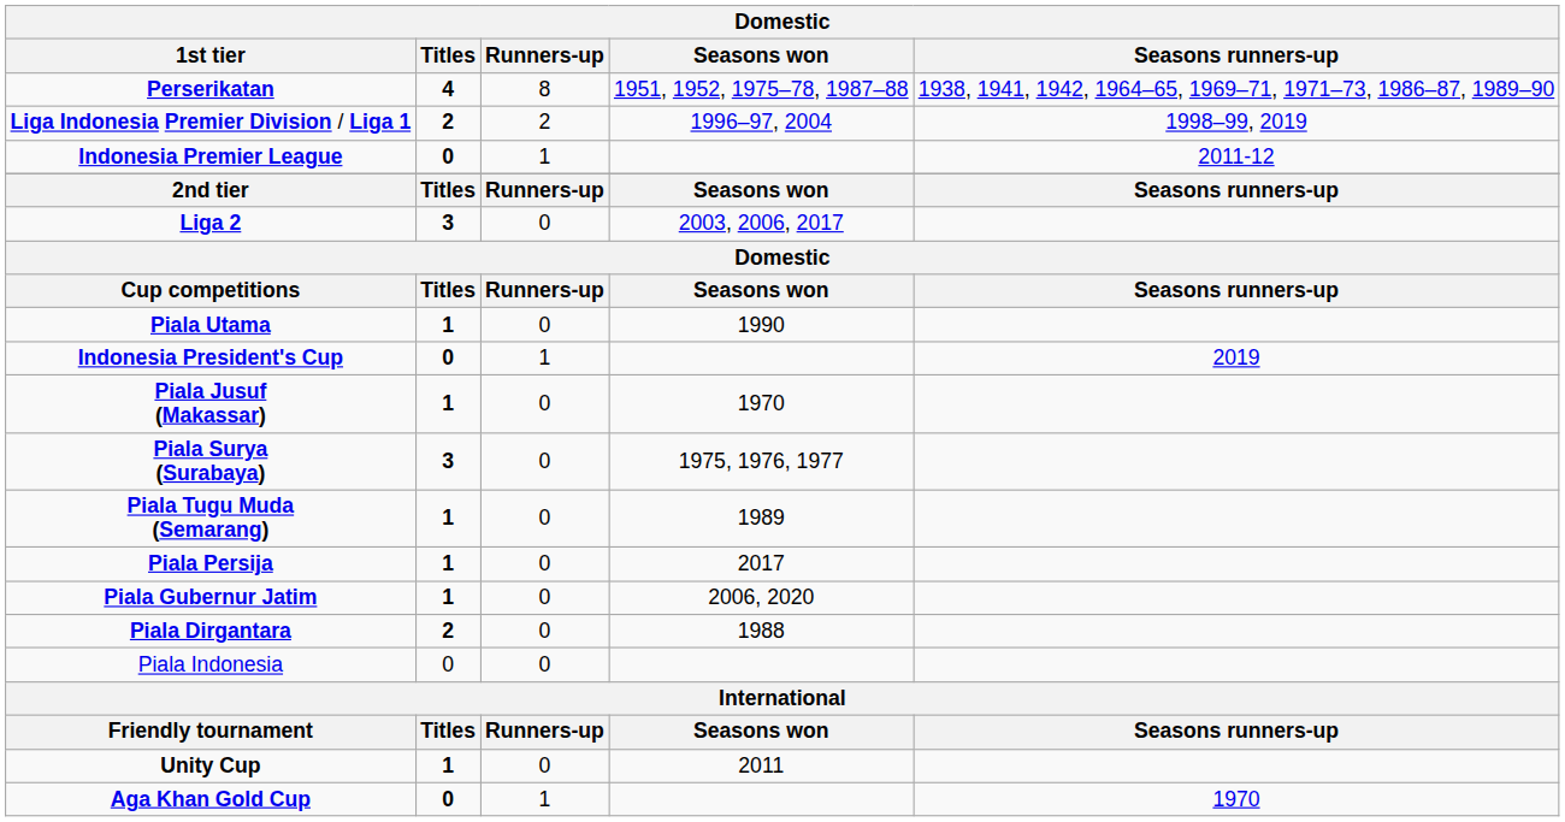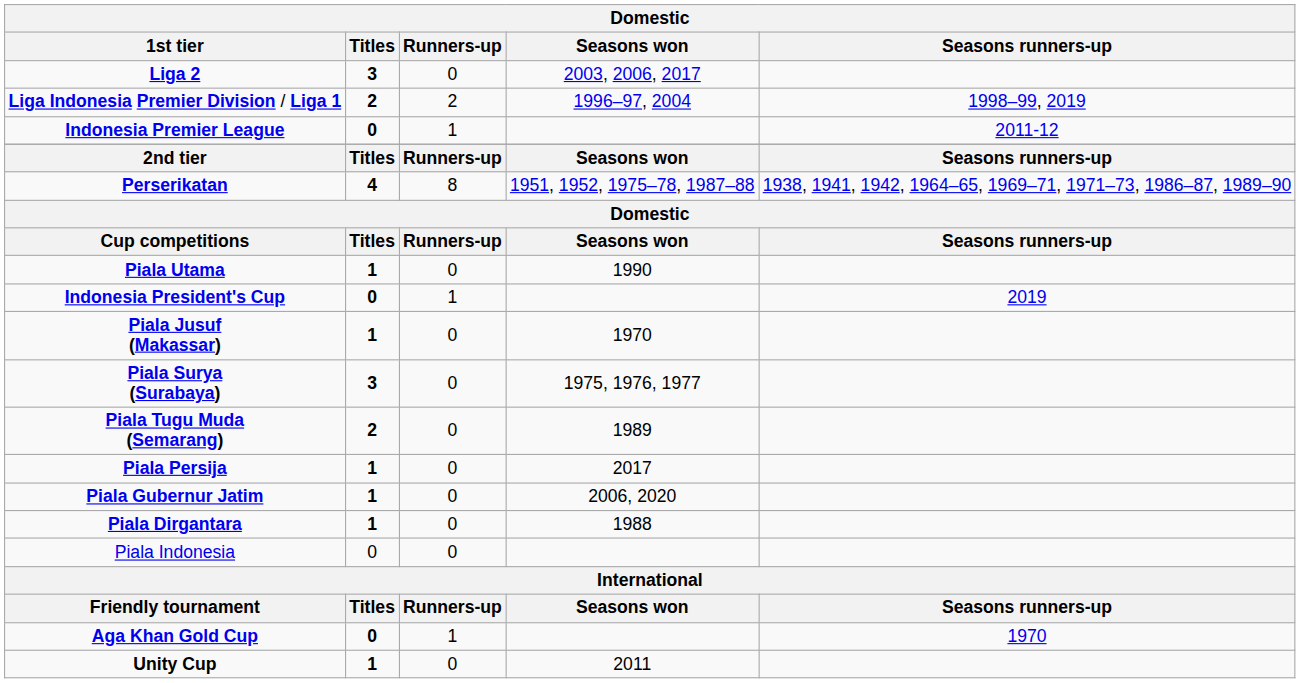 <table class="wikitable" style="text-align:center;">
 <tr>
 <th colspan="5">Domestic</th>
 </tr>
 <tr>
 <th>1st tier</th>
 <th>Titles</th>
 <th>Runners-up</th>
 <th>Seasons won</th>
 <th>Seasons runners-up</th>
 </tr>
 <tr>
-<td><strong><a href='#'>Perserikatan</a></strong></td>
-<td><strong>4</strong></td>
-<td>8</td>
-<td><a href='#'>1951</a>, <a href='#'>1952</a>, <a href='#'>1975–78</a>, <a href='#'>1987–88</a></td>
-<td><a href='#'>1938</a>, <a href='#'>1941</a>, <a href='#'>1942</a>, <a href='#'>1964–65</a>, <a href='#'>1969–71</a>, <a href='#'>1971–73</a>, <a href='#'>1986–87</a>, <a href='#'>1989–90</a></td>
+<td><strong><a href='#'>Liga 2</a></strong></td>
+<td><strong>3</strong></td>
+<td>0</td>
+<td><a href='#'>2003</a>, <a href='#'>2006</a>, <a href='#'>2017</a></td>
+<td></td>
 </tr>
 <tr>
 <td><strong><a href='#'>Liga Indonesia</a></strong> <strong><a href='#'>Premier Division</a></strong> /<strong> <a href='#'>Liga 1</a></strong></td>
 <td><strong>2</strong></td>
 <td>2</td>
 <td><a href='#'>1996–97</a>, <a href='#'>2004</a></td>
 <td><a href='#'>1998–99</a>, <a href='#'>2019</a></td>
 </tr>
 <tr>
 <td><strong><a href='#'>Indonesia Premier League</a></strong></td>
 <td><strong>0</strong></td>
 <td>1</td>
 <td></td>
 <td><a href='#'>2011-12</a></td>
 </tr>
 <tr>
 </tr>
 <tr>
 <th>2nd tier</th>
 <th>Titles</th>
 <th>Runners-up</th>
 <th>Seasons won</th>
 <th>Seasons runners-up</th>
 </tr>
 <tr>
-<td><strong><a href='#'>Liga 2</a></strong></td>
-<td><strong>3</strong></td>
-<td>0</td>
-<td><a href='#'>2003</a>, <a href='#'>2006</a>, <a href='#'>2017</a></td>
-<td></td>
+<td><strong><a href='#'>Perserikatan</a></strong></td>
+<td><strong>4</strong></td>
+<td>8</td>
+<td><a href='#'>1951</a>, <a href='#'>1952</a>, <a href='#'>1975–78</a>, <a href='#'>1987–88</a></td>
+<td><a href='#'>1938</a>, <a href='#'>1941</a>, <a href='#'>1942</a>, <a href='#'>1964–65</a>, <a href='#'>1969–71</a>, <a href='#'>1971–73</a>, <a href='#'>1986–87</a>, <a href='#'>1989–90</a></td>
 </tr>
 <tr>
 <th colspan="5">Domestic</th>
 </tr>
 <tr>
 <th>Cup competitions</th>
 <th>Titles</th>
 <th>Runners-up</th>
 <th>Seasons won</th>
 <th>Seasons runners-up</th>
 </tr>
 <tr>
 <td><strong><a href='#'>Piala Utama</a></strong></td>
 <td><strong>1</strong></td>
 <td>0</td>
 <td>1990</td>
 <td></td>
 </tr>
 <tr>
 <td><strong><a href='#'>Indonesia President's Cup</a></strong></td>
 <td><strong>0</strong></td>
 <td>1</td>
 <td></td>
 <td><a href='#'>2019</a></td>
 </tr>
 <tr>
 <td><strong><a href='#'>Piala Jusuf</a></strong><br><strong>(<a href='#'>Makassar</a>)</strong></td>
 <td><strong>1</strong></td>
 <td>0</td>
 <td>1970</td>
 <td></td>
 </tr>
 <tr>
 <td><strong><a href='#'>Piala Surya</a></strong><br><strong>(<a href='#'>Surabaya</a>)</strong></td>
 <td><strong>3</strong></td>
 <td>0</td>
 <td>1975, 1976, 1977</td>
 <td></td>
 </tr>
 <tr>
 <td><strong><a href='#'>Piala Tugu Muda</a></strong><br><strong>(<a href='#'>Semarang</a>)</strong></td>
-<td><strong>1</strong></td>
+<td><strong>2</strong></td>
 <td>0</td>
 <td>1989</td>
 <td></td>
 </tr>
 <tr>
 <td><strong><a href='#'>Piala Persija</a></strong></td>
 <td><strong>1</strong></td>
 <td>0</td>
 <td>2017</td>
 <td></td>
 </tr>
 <tr>
 <td><strong><a href='#'>Piala Gubernur Jatim</a></strong></td>
 <td><strong>1</strong></td>
 <td>0</td>
 <td>2006, 2020</td>
 <td></td>
 </tr>
 <tr>
 <td><strong><a href='#'>Piala Dirgantara</a></strong></td>
-<td><strong>2</strong></td>
+<td><strong>1</strong></td>
 <td>0</td>
 <td>1988</td>
 <td></td>
 </tr>
 <tr>
 <td><a href='#'>Piala Indonesia</a></td>
 <td>0</td>
 <td>0</td>
 <td></td>
 <td></td>
 </tr>
 <tr>
 <th colspan="5">International</th>
 </tr>
 <tr>
 <th>Friendly tournament</th>
 <th>Titles</th>
 <th>Runners-up</th>
 <th>Seasons won</th>
 <th>Seasons runners-up</th>
 </tr>
 <tr>
+<td><strong><a href='#'>Aga Khan Gold Cup</a></strong></td>
+<td><strong>0</strong></td>
+<td>1</td>
+<td></td>
+<td><a href='#'>1970</a></td>
+</tr>
+<tr>
 <td><strong>Unity Cup</strong></td>
 <td><strong>1</strong></td>
 <td>0</td>
 <td>2011</td>
 <td></td>
 </tr>
-<tr>
-<td><strong><a href='#'>Aga Khan Gold Cup</a></strong></td>
-<td><strong>0</strong></td>
-<td>1</td>
-<td></td>
-<td><a href='#'>1970</a></td>
-</tr>
 </table>
